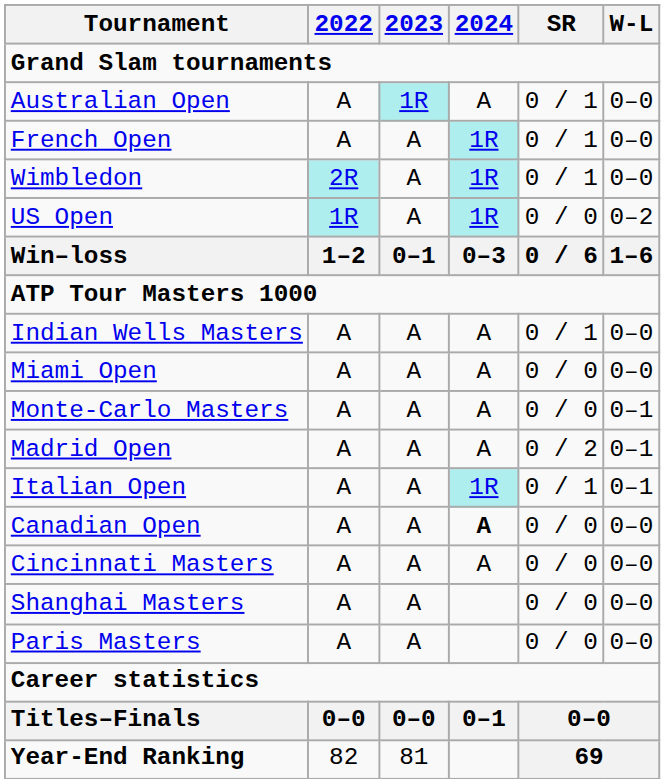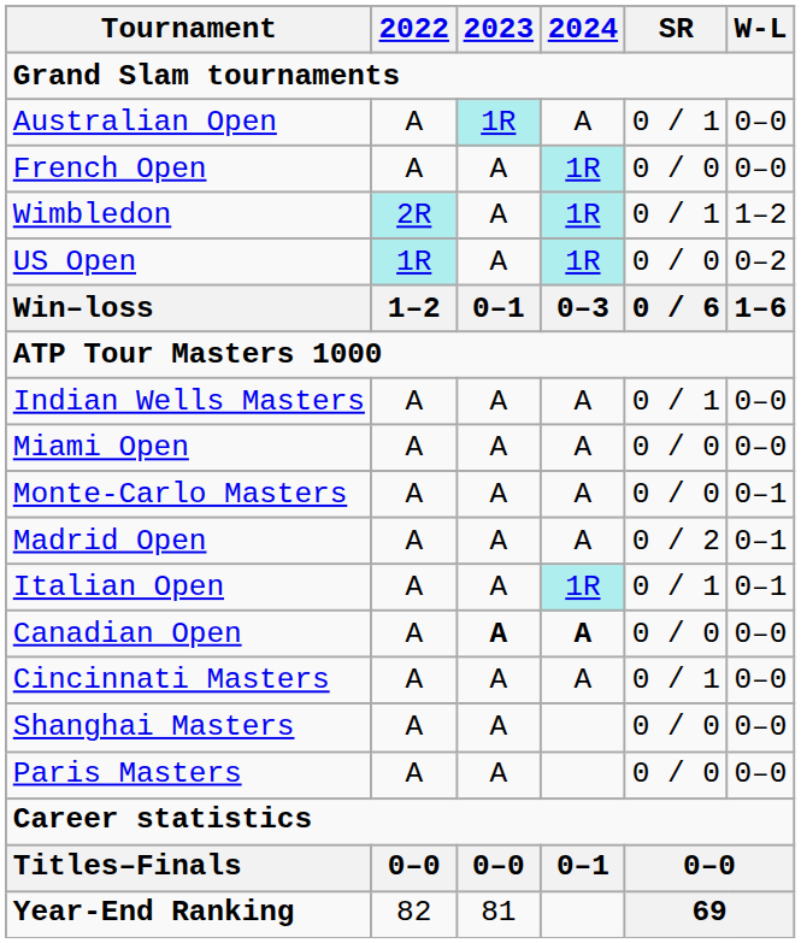 <table class=wikitable style=text-align:center;font-size:97%>
 <tr>
 <th>Tournament</th>
 <th><a href='#'>2022</a></th>
 <th><a href='#'>2023</a></th>
 <th><a href='#'>2024</a></th>
 <th>SR</th>
 <th>W-L</th>
 </tr>
 <tr>
 <td colspan="6" align="left"><strong>Grand Slam tournaments</strong></td>
 </tr>
 <tr>
 <td align=left><a href='#'>Australian Open</a></td>
 <td>A</td>
 <td bgcolor=afeeee><a href='#'>1R</a></td>
 <td>A</td>
 <td>0 / 1</td>
 <td>0–0</td>
 </tr>
 <tr>
 <td align=left><a href='#'>French Open</a></td>
 <td>A</td>
 <td>A</td>
 <td bgcolor=afeeee><a href='#'>1R</a></td>
-<td>0 / 1</td>
+<td>0 / 0</td>
 <td>0–0</td>
 </tr>
 <tr>
 <td align=left><a href='#'>Wimbledon</a></td>
 <td bgcolor=afeeee><a href='#'>2R</a></td>
 <td>A</td>
 <td bgcolor=afeeee><a href='#'>1R</a></td>
 <td>0 / 1</td>
-<td>0–0</td>
+<td>1–2</td>
 </tr>
 <tr>
 <td align=left><a href='#'>US Open</a></td>
 <td bgcolor=afeeee><a href='#'>1R</a></td>
 <td>A</td>
 <td bgcolor=afeeee><a href='#'>1R</a></td>
 <td>0 / 0</td>
 <td>0–2</td>
 </tr>
 <tr>
 <th style=text-align:left>Win–loss</th>
 <th>1–2</th>
 <th>0–1</th>
 <th>0–3</th>
 <th>0 / 6</th>
 <th>1–6</th>
 </tr>
 <tr>
 <td colspan="6" align="left"><strong>ATP Tour Masters 1000</strong></td>
 </tr>
 <tr>
 <td align=left><a href='#'>Indian Wells Masters</a></td>
 <td>A</td>
 <td>A</td>
 <td>A</td>
 <td>0 / 1</td>
 <td>0–0</td>
 </tr>
 <tr>
 <td align=left><a href='#'>Miami Open</a></td>
 <td>A</td>
 <td>A</td>
 <td>A</td>
 <td>0 / 0</td>
 <td>0–0</td>
 </tr>
 <tr>
 <td align=left><a href='#'>Monte-Carlo Masters</a></td>
 <td>A</td>
 <td>A</td>
 <td>A</td>
 <td>0 / 0</td>
 <td>0–1</td>
 </tr>
 <tr>
 <td align=left><a href='#'>Madrid Open</a></td>
 <td>A</td>
 <td>A</td>
 <td>A</td>
 <td>0 / 2</td>
 <td>0–1</td>
 </tr>
 <tr>
 <td align=left><a href='#'>Italian Open</a></td>
 <td>A</td>
 <td>A</td>
 <td bgcolor=afeeee><a href='#'>1R</a></td>
 <td>0 / 1</td>
 <td>0–1</td>
 </tr>
 <tr>
 <td align=left><a href='#'>Canadian Open</a></td>
 <td>A</td>
-<td>A</td>
+<td><strong>A</strong></td>
 <td><strong>A</strong></td>
 <td>0 / 0</td>
 <td>0–0</td>
 </tr>
 <tr>
 <td align=left><a href='#'>Cincinnati Masters</a></td>
 <td>A</td>
 <td>A</td>
 <td>A</td>
-<td>0 / 0</td>
+<td>0 / 1</td>
 <td>0–0</td>
 </tr>
 <tr>
 <td align=left><a href='#'>Shanghai Masters</a></td>
 <td>A</td>
 <td>A</td>
 <td></td>
 <td>0 / 0</td>
 <td>0–0</td>
 </tr>
 <tr>
 <td align=left><a href='#'>Paris Masters</a></td>
 <td>A</td>
 <td>A</td>
 <td></td>
 <td>0 / 0</td>
 <td>0–0</td>
 </tr>
 <tr>
 <td colspan="6" align="left"><strong>Career statistics</strong></td>
 </tr>
 <tr>
 <th style=text-align:left>Titles–Finals</th>
 <th>0–0</th>
 <th>0–0</th>
 <th>0–1</th>
 <th colspan=2><strong>0–0</strong></th>
 </tr>
 <tr>
 <td align=left><strong>Year-End Ranking</strong></td>
 <td>82</td>
 <td>81</td>
 <td></td>
 <th colspan=2><strong>69</strong></th>
 </tr>
 </table>
